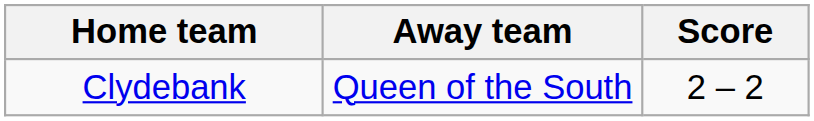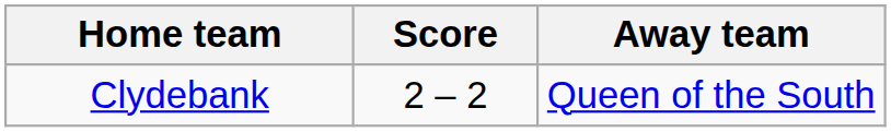 <table class="wikitable" style="text-align: center">
 <tr>
 <th width=140>Home team</th>
+<th width=70>Score</th>
 <th width=140>Away team</th>
-<th width=70>Score</th>
 </tr>
 <tr>
 <td><a href='#'>Clydebank</a></td>
+<td>2 – 2</td>
 <td><a href='#'>Queen of the South</a></td>
-<td>2 – 2</td>
 </tr>
 </table>
